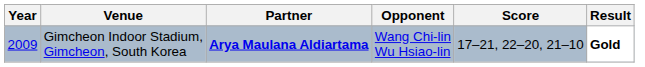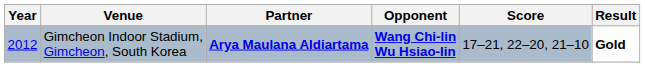 <table class="sortable wikitable" style="font-size: 90%">
 <tr>
 <th>Year</th>
 <th>Venue</th>
 <th>Partner</th>
 <th>Opponent</th>
 <th>Score</th>
 <th>Result</th>
 </tr>
 <tr style="background:#AABBCC">
-<td align="center"><a href='#'>2009</a></td>
+<td align="center"><a href='#'>2012</a></td>
 <td align="left">Gimcheon Indoor Stadium,<br><a href='#'>Gimcheon</a>, South Korea</td>
 <td align="left"><strong> <a href='#'>Arya Maulana Aldiartama</a></strong></td>
-<td align="left"> <a href='#'>Wang Chi-lin</a><br> <a href='#'>Wu Hsiao-lin</a></td>
+<td align="left"><strong> <a href='#'>Wang Chi-lin</a><br> <a href='#'>Wu Hsiao-lin</a></strong></td>
 <td align="left">17–21, 22–20, 21–10</td>
 <td style="text-align:left; background:white"> <strong>Gold</strong></td>
 </tr>
 </table>
